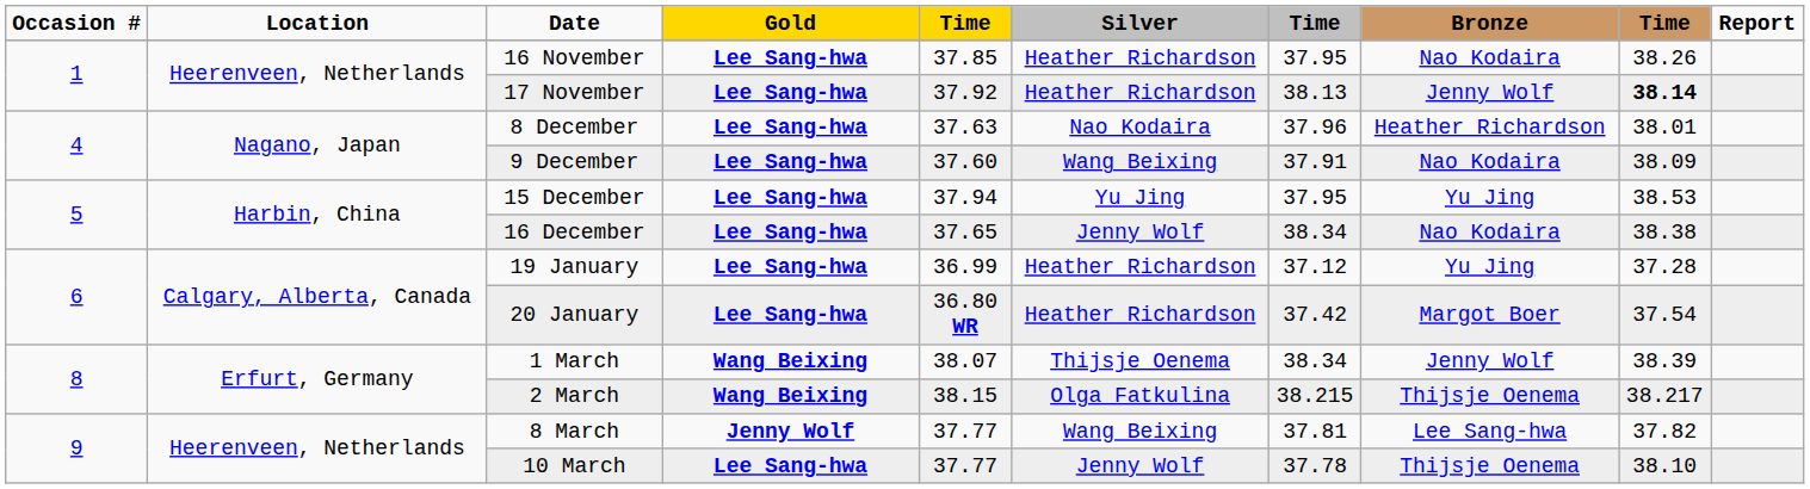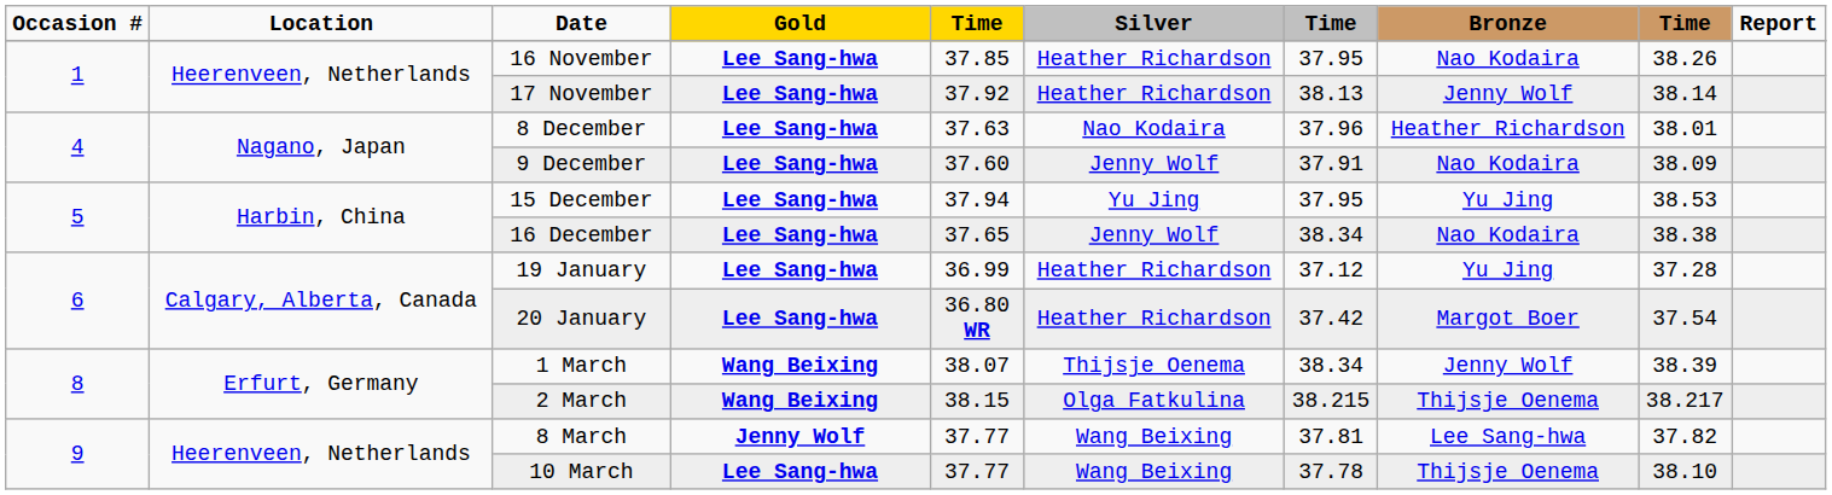 <table class="wikitable">
 <tr>
 <td width="80" align="center"><strong>Occasion #</strong></td>
 <td width="200" align="center"><strong>Location</strong></td>
 <td width="100" align="center"><strong>Date</strong></td>
 <td width="150" bgcolor="gold" align="center"><strong>Gold</strong></td>
 <td width="50" bgcolor="gold" align="center"><strong>Time</strong></td>
 <td width="150" bgcolor="silver" align="center"><strong>Silver</strong></td>
 <td width="50" bgcolor="silver" align="center"><strong>Time</strong></td>
 <td width="150" bgcolor="#CC9966" align="center"><strong>Bronze</strong></td>
 <td width="50" bgcolor="#CC9966" align="center"><strong>Time</strong></td>
 <td width="50" align="center"><strong>Report</strong></td>
 </tr>
 <tr bgcolor="#cccccc">
 </tr>
 <tr>
 <td rowspan=2 align="center"><a href='#'>1</a></td>
 <td rowspan=2 align="center"><a href='#'>Heerenveen</a>, Netherlands</td>
 <td align="center">16 November</td>
 <td align="center"><strong><a href='#'>Lee Sang-hwa</a></strong><br><small></small></td>
 <td align="center">37.85</td>
 <td align="center"><a href='#'>Heather Richardson</a><br><small></small></td>
 <td align="center">37.95</td>
 <td align="center"><a href='#'>Nao Kodaira</a><br><small></small></td>
 <td align="center">38.26</td>
 <td align="center"></td>
 </tr>
 <tr bgcolor="#eeeeee">
 <td align="center">17 November</td>
 <td align="center"><strong><a href='#'>Lee Sang-hwa</a></strong><br><small></small></td>
 <td align="center">37.92</td>
 <td align="center"><a href='#'>Heather Richardson</a><br><small></small></td>
 <td align="center">38.13</td>
 <td align="center"><a href='#'>Jenny Wolf</a><br><small></small></td>
-<td align="center"><strong>38.14</strong></td>
+<td align="center">38.14</td>
 <td align="center"></td>
 </tr>
 <tr>
 <td rowspan=2 align="center"><a href='#'>4</a></td>
 <td rowspan=2 align="center"><a href='#'>Nagano</a>, Japan</td>
 <td align="center">8 December</td>
 <td align="center"><strong><a href='#'>Lee Sang-hwa</a></strong><br><small></small></td>
 <td align="center">37.63</td>
 <td align="center"><a href='#'>Nao Kodaira</a><br><small></small></td>
 <td align="center">37.96</td>
 <td align="center"><a href='#'>Heather Richardson</a><br><small></small></td>
 <td align="center">38.01</td>
 <td align="center"></td>
 </tr>
 <tr bgcolor="#eeeeee">
 <td align="center">9 December</td>
 <td align="center"><strong><a href='#'>Lee Sang-hwa</a></strong><br><small></small></td>
 <td align="center">37.60</td>
-<td align="center"><a href='#'>Wang Beixing</a><br><small></small></td>
+<td align="center"><a href='#'>Jenny Wolf</a><br><small></small></td>
 <td align="center">37.91</td>
 <td align="center"><a href='#'>Nao Kodaira</a><br><small></small></td>
 <td align="center">38.09</td>
 <td align="center"></td>
 </tr>
 <tr>
 <td rowspan=2 align="center"><a href='#'>5</a></td>
 <td rowspan=2 align="center"><a href='#'>Harbin</a>, China</td>
 <td align="center">15 December</td>
 <td align="center"><strong><a href='#'>Lee Sang-hwa</a></strong><br><small></small></td>
 <td align="center">37.94</td>
 <td align="center"><a href='#'>Yu Jing</a><br><small></small></td>
 <td align="center">37.95</td>
 <td align="center"><a href='#'>Yu Jing</a><br><small></small></td>
 <td align="center">38.53</td>
 <td align="center"></td>
 </tr>
 <tr bgcolor="#eeeeee">
 <td align="center">16 December</td>
 <td align="center"><strong><a href='#'>Lee Sang-hwa</a></strong><br><small></small></td>
 <td align="center">37.65</td>
 <td align="center"><a href='#'>Jenny Wolf</a><br><small></small></td>
 <td align="center">38.34</td>
 <td align="center"><a href='#'>Nao Kodaira</a><br><small></small></td>
 <td align="center">38.38</td>
 <td align="center"></td>
 </tr>
 <tr>
 <td rowspan=2 align="center"><a href='#'>6</a></td>
 <td rowspan=2 align="center"><a href='#'>Calgary, Alberta</a>, Canada</td>
 <td align="center">19 January</td>
 <td align="center"><strong><a href='#'>Lee Sang-hwa</a></strong><br><small></small></td>
 <td align="center">36.99</td>
 <td align="center"><a href='#'>Heather Richardson</a><br><small></small></td>
 <td align="center">37.12</td>
 <td align="center"><a href='#'>Yu Jing</a><br><small></small></td>
 <td align="center">37.28</td>
 <td align="center"></td>
 </tr>
 <tr bgcolor="#eeeeee">
 <td align="center">20 January</td>
 <td align="center"><strong><a href='#'>Lee Sang-hwa</a></strong><br><small></small></td>
 <td align="center">36.80 <strong><a href='#'>WR</a></strong></td>
 <td align="center"><a href='#'>Heather Richardson</a><br><small></small></td>
 <td align="center">37.42</td>
 <td align="center"><a href='#'>Margot Boer</a><br><small></small></td>
 <td align="center">37.54</td>
 <td align="center"></td>
 </tr>
 <tr>
 <td rowspan=2 align="center"><a href='#'>8</a></td>
 <td rowspan=2 align="center"><a href='#'>Erfurt</a>, Germany</td>
 <td align="center">1 March</td>
 <td align="center"><strong><a href='#'>Wang Beixing</a></strong><br><small></small></td>
 <td align="center">38.07</td>
 <td align="center"><a href='#'>Thijsje Oenema</a><br><small></small></td>
 <td align="center">38.34</td>
 <td align="center"><a href='#'>Jenny Wolf</a><br><small></small></td>
 <td align="center">38.39</td>
 <td align="center"></td>
 </tr>
 <tr bgcolor="#eeeeee">
 <td align="center">2 March</td>
 <td align="center"><strong><a href='#'>Wang Beixing</a></strong><br><small></small></td>
 <td align="center">38.15</td>
 <td align="center"><a href='#'>Olga Fatkulina</a><br><small></small></td>
 <td align="center">38.215</td>
 <td align="center"><a href='#'>Thijsje Oenema</a><br><small></small></td>
 <td align="center">38.217</td>
 <td align="center"></td>
 </tr>
 <tr>
 <td rowspan=2 align="center"><a href='#'>9</a></td>
 <td rowspan=2 align="center"><a href='#'>Heerenveen</a>, Netherlands</td>
 <td align="center">8 March</td>
 <td align="center"><strong><a href='#'>Jenny Wolf</a></strong><br><small></small></td>
 <td align="center">37.77</td>
 <td align="center"><a href='#'>Wang Beixing</a><br><small></small></td>
 <td align="center">37.81</td>
 <td align="center"><a href='#'>Lee Sang-hwa</a><br><small></small></td>
 <td align="center">37.82</td>
 <td align="center"></td>
 </tr>
 <tr bgcolor="#eeeeee">
 <td align="center">10 March</td>
 <td align="center"><strong><a href='#'>Lee Sang-hwa</a></strong><br><small></small></td>
 <td align="center">37.77</td>
-<td align="center"><a href='#'>Jenny Wolf</a><br><small></small></td>
+<td align="center"><a href='#'>Wang Beixing</a><br><small></small></td>
 <td align="center">37.78</td>
 <td align="center"><a href='#'>Thijsje Oenema</a><br><small></small></td>
 <td align="center">38.10</td>
 <td align="center"></td>
 </tr>
 </table>
